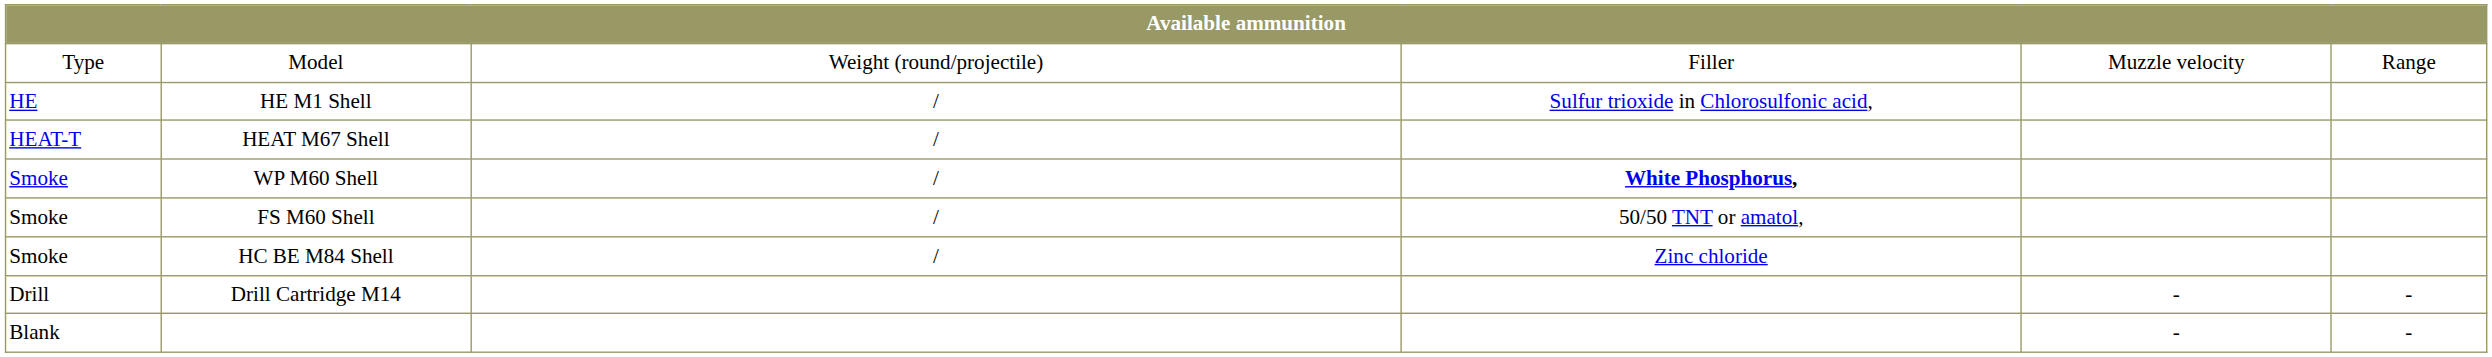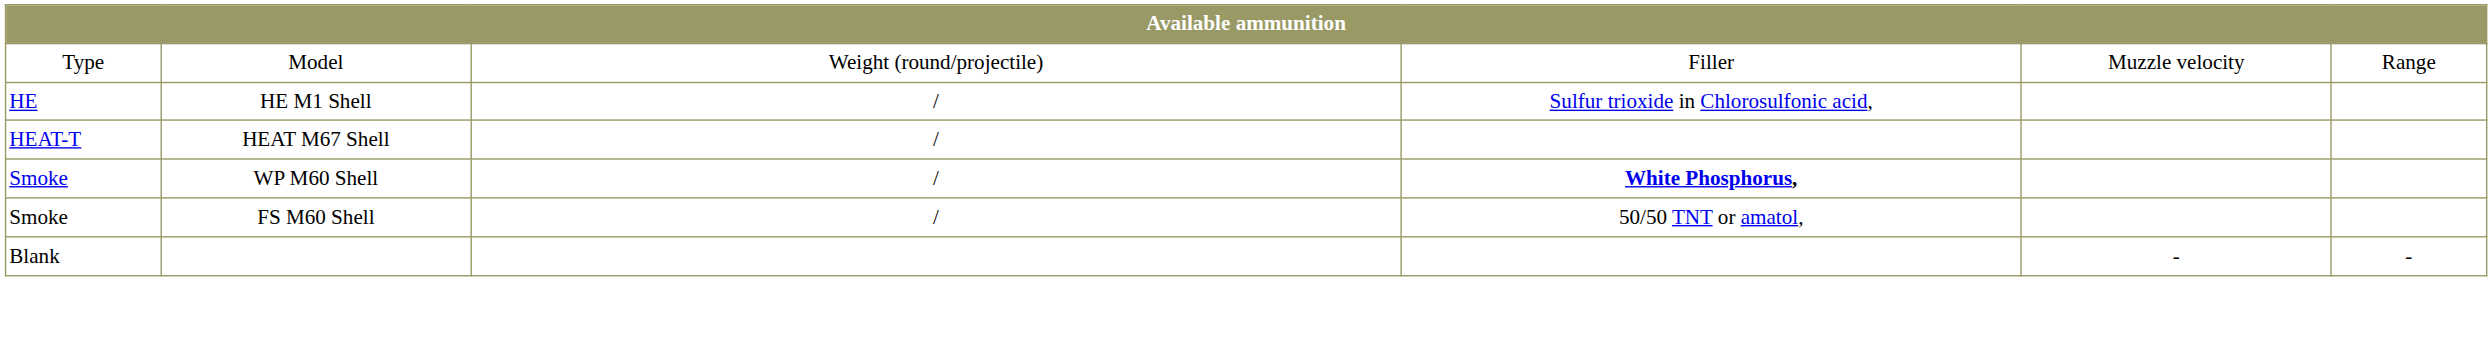 <table border=0 cellspacing=0 cellpadding=2 style="margin:0 0 .5em 1em; width:90%; background:#fff; border-collapse:collapse; border:1px solid #996; line-height:1.5; font-size:95%">
 <tr style="vertical-align:top; text-align:center; border:1px solid #996; background-color:#996; color:#fff">
 <td colspan="6"><strong>Available ammunition</strong></td>
 </tr>
 <tr style="vertical-align:top; text-align:center; border:1px solid #996;">
 <td width="5%" style="border:1px solid #996">Type</td>
 <td width="10%" style="border:1px solid #996">Model</td>
 <td width="30%" style="border:1px solid #996">Weight (round/projectile)</td>
 <td width="20%" style="border:1px solid #996">Filler</td>
 <td width="10%" style="border:1px solid #996">Muzzle velocity</td>
 <td width="5%" style="border:1px solid #996">Range</td>
 </tr>
 <tr style="vertical-align:top; text-align:center;">
 <td style="border:1px solid #996; text-align:left"><a href='#'>HE</a></td>
 <td style="border:1px solid #996">HE M1 Shell</td>
 <td style="border:1px solid #996"> / </td>
 <td style="border:1px solid #996"><a href='#'>Sulfur trioxide</a> in <a href='#'>Chlorosulfonic acid</a>, </td>
 <td style="border:1px solid #996"></td>
 <td style="border:1px solid #996"></td>
 </tr>
 <tr style="vertical-align:top; text-align:center;">
 <td style="border:1px solid #996; text-align:left"><a href='#'>HEAT-T</a></td>
 <td style="border:1px solid #996">HEAT M67 Shell</td>
 <td style="border:1px solid #996"> / </td>
 <td style="border:1px solid #996"></td>
 <td style="border:1px solid #996"></td>
 <td style="border:1px solid #996"></td>
 </tr>
 <tr style="vertical-align:top; text-align:center;">
 <td style="border:1px solid #996; text-align:left"><a href='#'>Smoke</a></td>
 <td style="border:1px solid #996">WP M60 Shell</td>
 <td style="border:1px solid #996"> / </td>
 <td style="border:1px solid #996"><strong><a href='#'>White Phosphorus</a>, </strong></td>
 <td style="border:1px solid #996"></td>
 <td style="border:1px solid #996"></td>
 </tr>
 <tr style="vertical-align:top; text-align:center;">
 <td style="border:1px solid #996; text-align:left">Smoke</td>
 <td style="border:1px solid #996">FS M60 Shell</td>
 <td style="border:1px solid #996"> /</td>
 <td style="border:1px solid #996">50/50 <a href='#'>TNT</a> or <a href='#'>amatol</a>, </td>
 <td style="border:1px solid #996"></td>
 <td style="border:1px solid #996"></td>
 </tr>
 <tr style="vertical-align:top; text-align:center;">
-<td style="border:1px solid #996; text-align:left">Smoke</td>
-<td style="border:1px solid #996">HC BE M84 Shell</td>
-<td style="border:1px solid #996"> / </td>
-<td style="border:1px solid #996"><a href='#'>Zinc chloride</a></td>
-<td style="border:1px solid #996"></td>
-<td style="border:1px solid #996"></td>
-</tr>
-<tr style="vertical-align:top; text-align:center;">
-<td style="border:1px solid #996; text-align:left">Drill</td>
-<td style="border:1px solid #996">Drill Cartridge M14</td>
-<td style="border:1px solid #996"></td>
-<td style="border:1px solid #996"></td>
-<td style="border:1px solid #996">-</td>
-<td style="border:1px solid #996">-</td>
-</tr>
-<tr style="vertical-align:top; text-align:center;">
 <td style="border:1px solid #996; text-align:left">Blank</td>
 <td style="border:1px solid #996"></td>
 <td style="border:1px solid #996"></td>
 <td style="border:1px solid #996"></td>
 <td style="border:1px solid #996">-</td>
 <td style="border:1px solid #996">-</td>
 </tr>
 </table>
